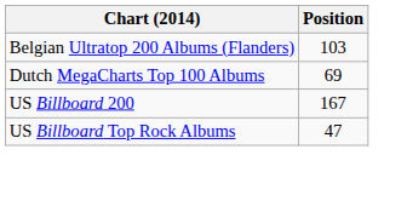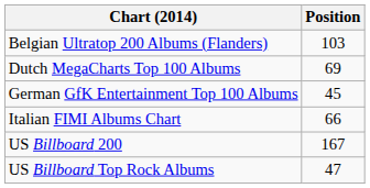 <table class="wikitable sortable" style="text-align:center;">
 <tr>
 <th>Chart (2014)</th>
 <th>Position</th>
 </tr>
 <tr>
 <td align="left">Belgian <a href='#'>Ultratop 200 Albums (Flanders)</a></td>
 <td>103</td>
 </tr>
 <tr>
 <td align="left">Dutch <a href='#'>MegaCharts Top 100 Albums</a></td>
 <td>69</td>
 </tr>
 <tr>
+<td align="left">German <a href='#'>GfK Entertainment Top 100 Albums</a></td>
+<td>45</td>
+</tr>
+<tr>
+<td align="left">Italian <a href='#'>FIMI Albums Chart</a></td>
+<td>66</td>
+</tr>
+<tr>
 <td align="left">US <a href='#'><em>Billboard</em> 200</a></td>
 <td>167</td>
 </tr>
 <tr>
 <td align="left">US <a href='#'><em>Billboard</em> Top Rock Albums</a></td>
 <td>47</td>
 </tr>
 </table>
